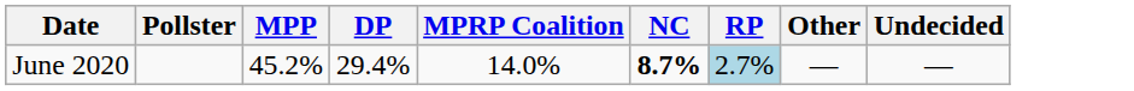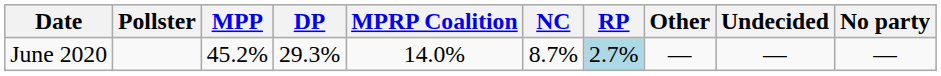 <table class="wikitable sortable" style="text-align: center; line-height: 14px; font-size: 95%;">
 <tr>
 <th>Date</th>
 <th>Pollster</th>
 <th><a href='#'>MPP</a></th>
 <th><a href='#'>DP</a></th>
 <th><a href='#'>MPRP Coalition</a></th>
 <th><a href='#'>NC</a></th>
 <th><a href='#'>RP</a></th>
 <th class="unsortable">Other</th>
 <th class="unsortable">Undecided</th>
+<th>No party</th>
 </tr>
 <tr>
 <td>June 2020</td>
 <td></td>
 <td>45.2%</td>
-<td>29.4%</td>
+<td>29.3%</td>
 <td>14.0%</td>
-<td><strong>8.7%</strong></td>
+<td>8.7%</td>
 <td style="background: lightblue;">2.7%</td>
+<td>—</td>
 <td>—</td>
 <td>—</td>
 </tr>
 </table>
